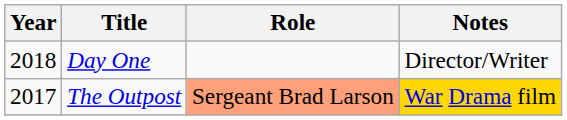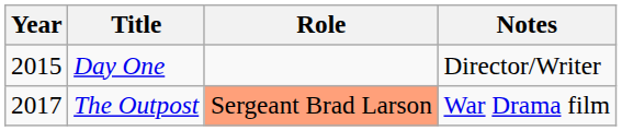 <table class="wikitable sortable">
 <tr>
 <th>Year</th>
 <th>Title</th>
 <th>Role</th>
 <th>Notes</th>
 </tr>
 <tr>
-<td>2018</td>
+<td>2015</td>
 <td><em><a href='#'>Day One</a></em></td>
 <td></td>
 <td>Director/Writer</td>
 </tr>
 <tr>
 <td>2017</td>
 <td><em><a href='#'>The Outpost</a></em></td>
 <td style="background: lightsalmon;">Sergeant Brad Larson</td>
-<td style="background: gold;"><a href='#'>War</a> <a href='#'>Drama</a> film</td>
+<td><a href='#'>War</a> <a href='#'>Drama</a> film</td>
 </tr>
 </table>
